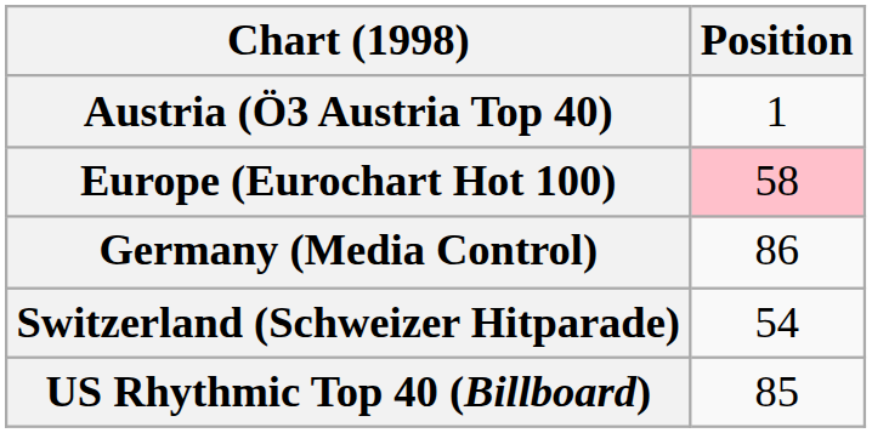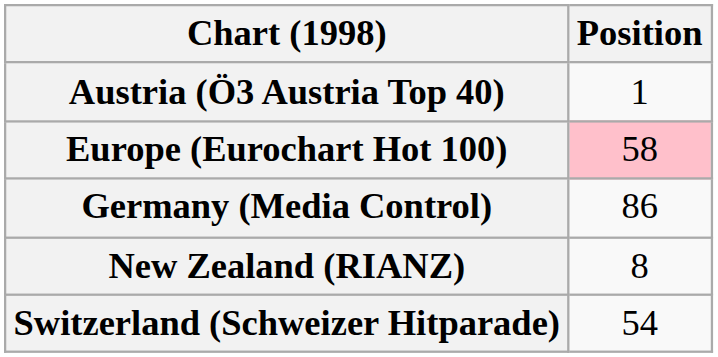 <table class="wikitable sortable plainrowheaders" style="text-align:center">
 <tr>
 <th scope="col">Chart (1998)</th>
 <th scope="col">Position</th>
 </tr>
 <tr>
 <th scope="row">Austria (Ö3 Austria Top 40)</th>
 <td>1</td>
 </tr>
 <tr>
 <th scope="row">Europe (Eurochart Hot 100)</th>
 <td style="background: pink;">58</td>
 </tr>
 <tr>
 <th scope="row">Germany (Media Control)</th>
 <td>86</td>
 </tr>
 <tr>
+<th scope="row">New Zealand (RIANZ)</th>
+<td>8</td>
+</tr>
+<tr>
 <th scope="row">Switzerland (Schweizer Hitparade)</th>
 <td>54</td>
 </tr>
-<tr>
-<th scope="row">US Rhythmic Top 40 (<em>Billboard</em>)</th>
-<td>85</td>
-</tr>
 </table>
